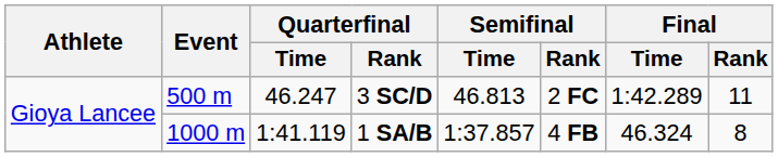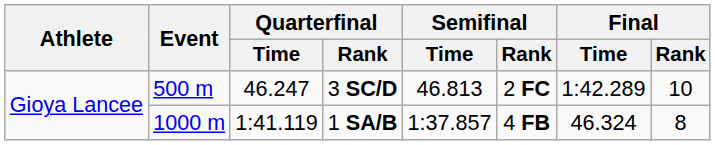 <table class="wikitable" style="font-size:90%">
 <tr>
 <th rowspan=2>Athlete</th>
 <th rowspan=2>Event</th>
 <th colspan=2>Quarterfinal</th>
 <th colspan=2>Semifinal</th>
 <th colspan=2>Final</th>
 </tr>
 <tr style="font-size:95%">
 <th>Time</th>
 <th>Rank</th>
 <th>Time</th>
 <th>Rank</th>
 <th>Time</th>
 <th>Rank</th>
 </tr>
 <tr align=center>
 <td align=left rowspan=2><a href='#'>Gioya Lancee</a></td>
 <td align=left><a href='#'>500 m</a></td>
 <td>46.247</td>
 <td>3 <strong>SC/D</strong></td>
 <td>46.813</td>
 <td>2 <strong>FC</strong></td>
 <td>1:42.289</td>
-<td>11</td>
+<td>10</td>
 </tr>
 <tr align=center>
 <td align=left><a href='#'>1000 m</a></td>
 <td>1:41.119</td>
 <td>1 <strong>SA/B</strong></td>
 <td>1:37.857</td>
 <td>4 <strong>FB</strong></td>
 <td>46.324</td>
 <td>8</td>
 </tr>
 </table>
